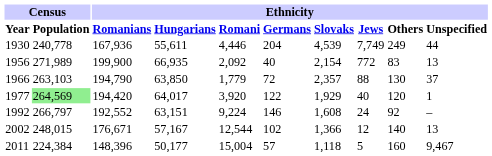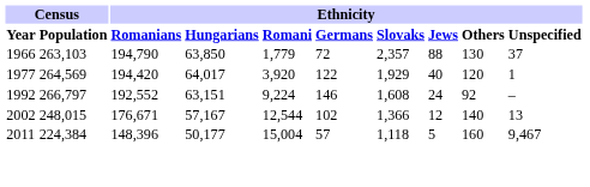 <table class="toccolours">
 <tr>
 <th colspan="2" style="text-align:center; background:#ccf;">Census</th>
 <th colspan="8" style="text-align:center; background:#ccf;">Ethnicity</th>
 </tr>
 <tr>
 <th>Year</th>
 <th>Population</th>
 <th><a href='#'>Romanians</a></th>
 <th><a href='#'>Hungarians</a></th>
 <th><a href='#'>Romani</a></th>
 <th><a href='#'>Germans</a></th>
 <th><a href='#'>Slovaks</a></th>
 <th><a href='#'>Jews</a></th>
 <th>Others</th>
 <th>Unspecified</th>
 </tr>
 <tr>
-<td style="height:12,75;">1930</td>
-<td>240,778</td>
-<td>167,936</td>
-<td>55,611</td>
-<td>4,446</td>
-<td>204</td>
-<td>4,539</td>
-<td>7,749</td>
-<td>249</td>
-<td>44</td>
-</tr>
-<tr>
-<td style="height:12,75;">1956</td>
-<td>271,989<br></td>
-<td>199,900<br></td>
-<td>66,935<br></td>
-<td>2,092<br></td>
-<td>40<br></td>
-<td>2,154<br></td>
-<td>772<br></td>
-<td>83</td>
-<td>13</td>
-</tr>
-<tr>
 <td style="height:12,75;">1966</td>
 <td>263,103<br></td>
 <td>194,790<br></td>
 <td>63,850<br></td>
 <td>1,779<br></td>
 <td>72<br></td>
 <td>2,357<br></td>
 <td>88<br></td>
 <td>130</td>
 <td>37</td>
 </tr>
 <tr>
 <td style="height:12,75;">1977</td>
-<td style="background: lightgreen;">264,569<br></td>
+<td>264,569<br></td>
 <td>194,420<br></td>
 <td>64,017<br></td>
 <td>3,920<br></td>
 <td>122<br></td>
 <td>1,929<br></td>
 <td>40<br></td>
 <td>120</td>
 <td>1</td>
 </tr>
 <tr>
 <td style="height:12,75;">1992</td>
 <td>266,797<br></td>
 <td>192,552<br></td>
 <td>63,151<br></td>
 <td>9,224<br></td>
 <td>146<br></td>
 <td>1,608<br></td>
 <td>24<br></td>
 <td>92</td>
 <td>–</td>
 </tr>
 <tr>
 <td style="height:12,75;">2002</td>
 <td>248,015<br></td>
 <td>176,671<br></td>
 <td>57,167<br></td>
 <td>12,544<br></td>
 <td>102<br></td>
 <td>1,366<br></td>
 <td>12<br></td>
 <td>140</td>
 <td>13</td>
 </tr>
 <tr>
 <td style="height:12,75;">2011</td>
 <td>224,384<br></td>
 <td>148,396<br></td>
 <td>50,177<br></td>
 <td>15,004<br></td>
 <td>57<br></td>
 <td>1,118<br></td>
 <td>5<br></td>
 <td>160</td>
 <td>9,467</td>
 </tr>
 </table>
